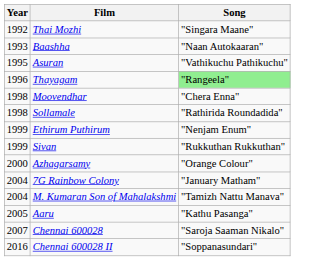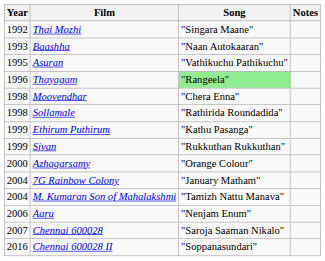 <table class="wikitable sortable">
 <tr>
 <th>Year</th>
 <th>Film</th>
 <th>Song</th>
+<th class=unsortable>Notes</th>
 </tr>
 <tr>
 <td>1992</td>
 <td><em><a href='#'>Thai Mozhi</a></em></td>
 <td>"Singara Maane"</td>
+<td></td>
 </tr>
 <tr>
 <td>1993</td>
 <td><em><a href='#'>Baashha</a></em></td>
 <td>"Naan Autokaaran"</td>
+<td></td>
 </tr>
 <tr>
 <td>1995</td>
 <td><em><a href='#'>Asuran</a></em></td>
 <td>"Vathikuchu Pathikuchu"</td>
+<td></td>
 </tr>
 <tr>
 <td>1996</td>
 <td><em><a href='#'>Thayagam</a></em></td>
 <td style="background: lightgreen;">"Rangeela"</td>
+<td></td>
 </tr>
 <tr>
 <td>1998</td>
 <td><em><a href='#'>Moovendhar</a></em></td>
 <td>"Chera Enna"</td>
+<td></td>
 </tr>
 <tr>
 <td>1998</td>
 <td><em><a href='#'>Sollamale</a></em></td>
 <td>"Rathirida Roundadida"</td>
+<td></td>
 </tr>
 <tr>
 <td>1999</td>
 <td><em><a href='#'>Ethirum Puthirum</a></em></td>
-<td>"Nenjam Enum"</td>
+<td>"Kathu Pasanga"</td>
+<td></td>
 </tr>
 <tr>
 <td>1999</td>
 <td><em><a href='#'>Sivan</a></em></td>
 <td>"Rukkuthan Rukkuthan"</td>
+<td></td>
 </tr>
 <tr>
 <td>2000</td>
 <td><em><a href='#'>Azhagarsamy</a></em></td>
 <td>"Orange Colour"</td>
+<td></td>
 </tr>
 <tr>
 <td>2004</td>
 <td><em><a href='#'>7G Rainbow Colony</a></em></td>
 <td>"January Matham"</td>
+<td></td>
 </tr>
 <tr>
 <td>2004</td>
 <td><em><a href='#'>M. Kumaran Son of Mahalakshmi</a></em></td>
 <td>"Tamizh Nattu Manava"</td>
+<td></td>
 </tr>
 <tr>
-<td>2005</td>
+<td>2006</td>
 <td><em><a href='#'>Aaru</a></em></td>
-<td>"Kathu Pasanga"</td>
+<td>"Nenjam Enum"</td>
+<td></td>
 </tr>
 <tr>
 <td>2007</td>
 <td><em><a href='#'>Chennai 600028</a></em></td>
 <td>"Saroja Saaman Nikalo"</td>
+<td></td>
 </tr>
 <tr>
 <td>2016</td>
 <td><em><a href='#'>Chennai 600028 II</a></em></td>
 <td>"Soppanasundari"</td>
+<td></td>
 </tr>
 </table>
